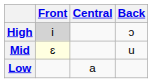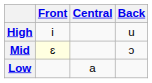 <table class="wikitable" style="text-align:center">
 <tr>
 <th></th>
 <th><a href='#'>Front</a></th>
 <th><a href='#'>Central</a></th>
 <th><a href='#'>Back</a></th>
 </tr>
 <tr>
 <th><a href='#'>High</a></th>
-<td style="background: lightgrey;">i</td>
+<td>i</td>
 <td></td>
-<td>ɔ</td>
+<td>u</td>
 </tr>
 <tr>
 <th><a href='#'>Mid</a></th>
 <td style="background: lightyellow;">ɛ</td>
 <td></td>
-<td>u</td>
+<td>ɔ</td>
 </tr>
 <tr>
 <th><a href='#'>Low</a></th>
 <td></td>
 <td>a</td>
 <td></td>
 </tr>
 </table>
